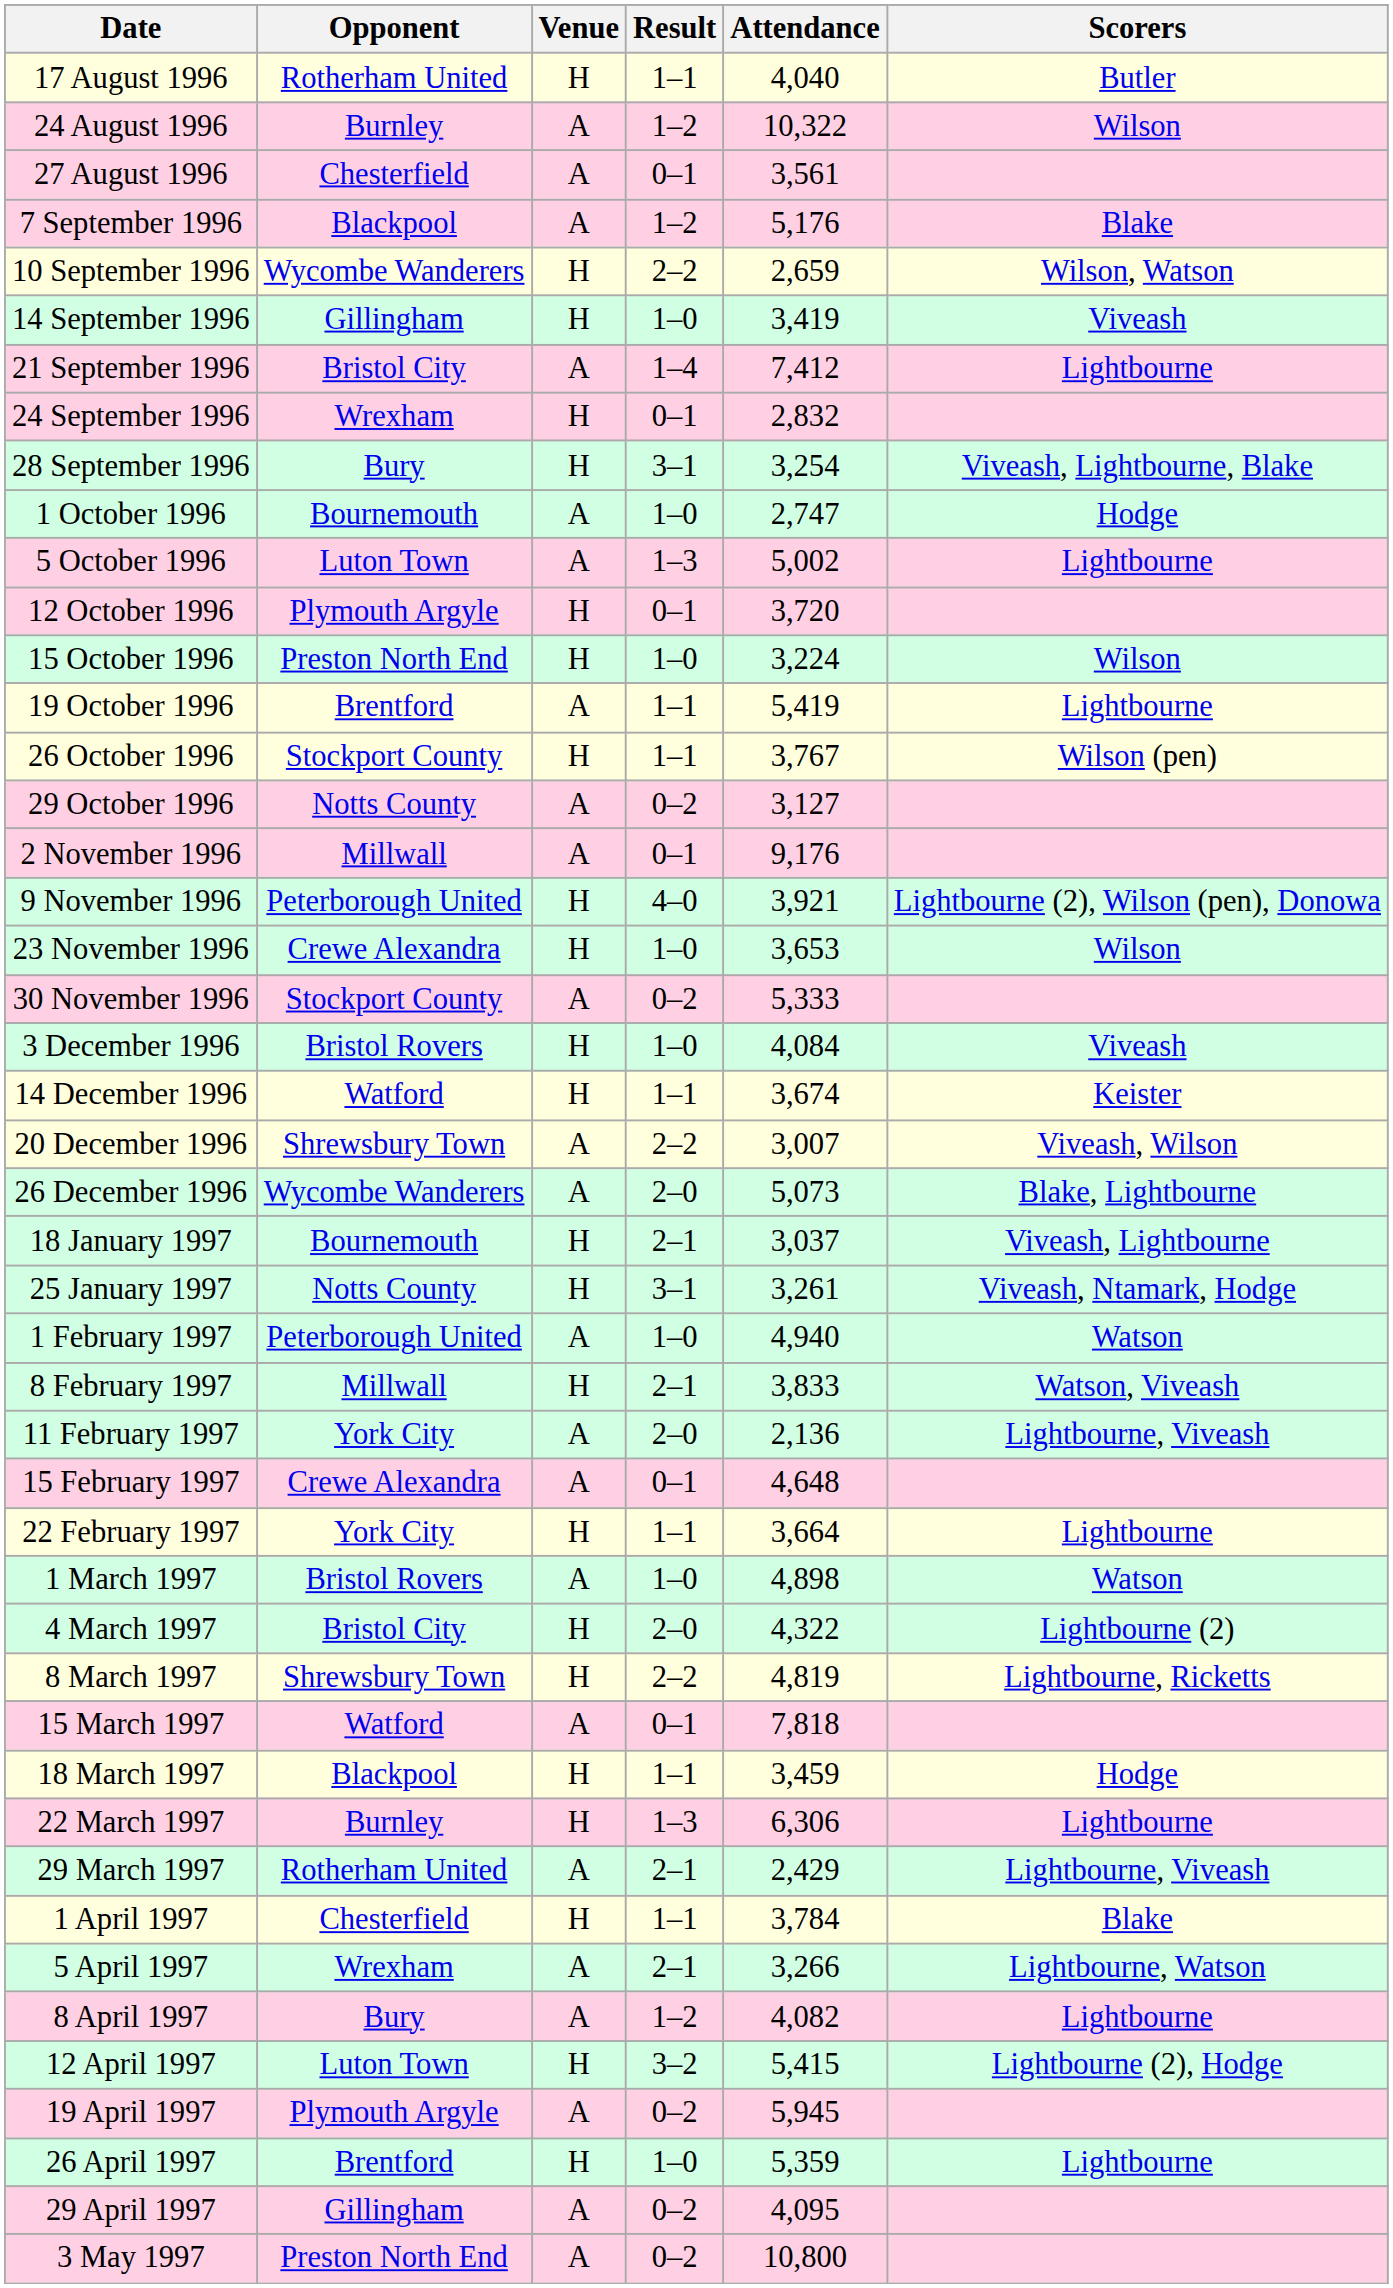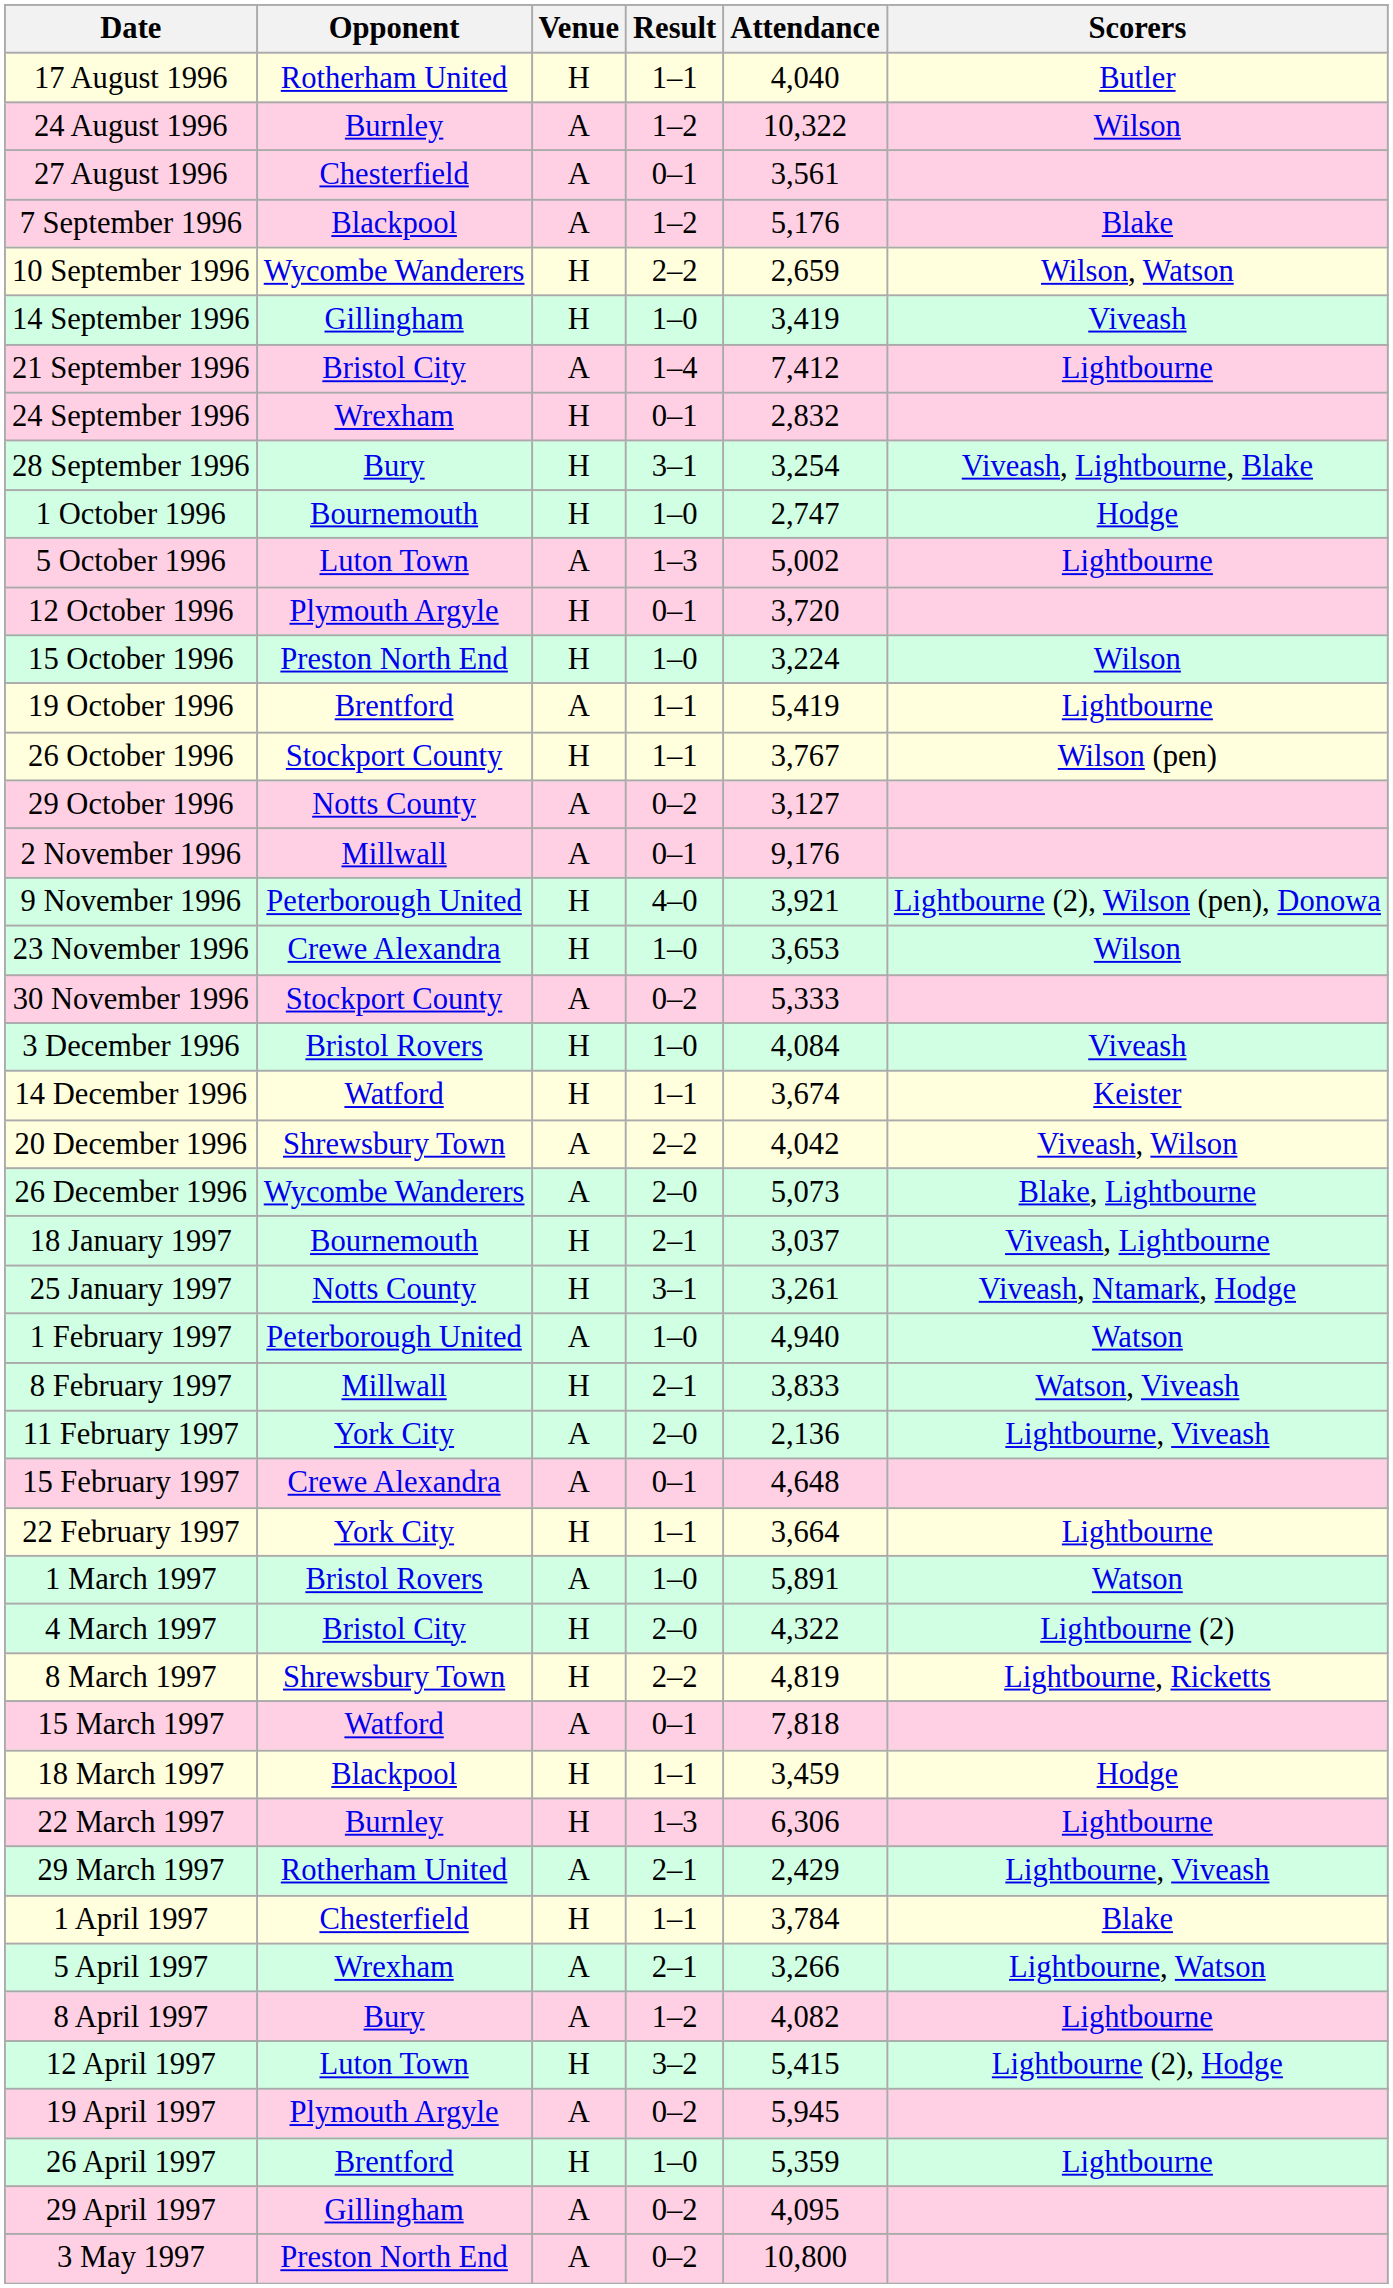 <table class="wikitable sortable" style="font-size:100%; text-align:center">
 <tr>
 <th>Date</th>
 <th>Opponent</th>
 <th>Venue</th>
 <th>Result</th>
 <th>Attendance</th>
 <th>Scorers</th>
 </tr>
 <tr style="background-color: #ffffdd;">
 <td>17 August 1996</td>
 <td><a href='#'>Rotherham United</a></td>
 <td>H</td>
 <td>1–1</td>
 <td>4,040</td>
 <td><a href='#'>Butler</a></td>
 </tr>
 <tr style="background-color: #ffd0e3;">
 <td>24 August 1996</td>
 <td><a href='#'>Burnley</a></td>
 <td>A</td>
 <td>1–2</td>
 <td>10,322</td>
 <td><a href='#'>Wilson</a></td>
 </tr>
 <tr style="background-color: #ffd0e3;">
 <td>27 August 1996</td>
 <td><a href='#'>Chesterfield</a></td>
 <td>A</td>
 <td>0–1</td>
 <td>3,561</td>
 <td></td>
 </tr>
 <tr style="background-color: #ffd0e3;">
 <td>7 September 1996</td>
 <td><a href='#'>Blackpool</a></td>
 <td>A</td>
 <td>1–2</td>
 <td>5,176</td>
 <td><a href='#'>Blake</a></td>
 </tr>
 <tr style="background-color: #ffffdd;">
 <td>10 September 1996</td>
 <td><a href='#'>Wycombe Wanderers</a></td>
 <td>H</td>
 <td>2–2</td>
 <td>2,659</td>
 <td><a href='#'>Wilson</a>, <a href='#'>Watson</a></td>
 </tr>
 <tr style="background-color: #d0ffe3;">
 <td>14 September 1996</td>
 <td><a href='#'>Gillingham</a></td>
 <td>H</td>
 <td>1–0</td>
 <td>3,419</td>
 <td><a href='#'>Viveash</a></td>
 </tr>
 <tr style="background-color: #ffd0e3;">
 <td>21 September 1996</td>
 <td><a href='#'>Bristol City</a></td>
 <td>A</td>
 <td>1–4</td>
 <td>7,412</td>
 <td><a href='#'>Lightbourne</a></td>
 </tr>
 <tr style="background-color: #ffd0e3;">
 <td>24 September 1996</td>
 <td><a href='#'>Wrexham</a></td>
 <td>H</td>
 <td>0–1</td>
 <td>2,832</td>
 <td></td>
 </tr>
 <tr style="background-color: #d0ffe3;">
 <td>28 September 1996</td>
 <td><a href='#'>Bury</a></td>
 <td>H</td>
 <td>3–1</td>
 <td>3,254</td>
 <td><a href='#'>Viveash</a>, <a href='#'>Lightbourne</a>, <a href='#'>Blake</a></td>
 </tr>
 <tr style="background-color: #d0ffe3;">
 <td>1 October 1996</td>
 <td><a href='#'>Bournemouth</a></td>
-<td>A</td>
+<td>H</td>
 <td>1–0</td>
 <td>2,747</td>
 <td><a href='#'>Hodge</a></td>
 </tr>
 <tr style="background-color: #ffd0e3;">
 <td>5 October 1996</td>
 <td><a href='#'>Luton Town</a></td>
 <td>A</td>
 <td>1–3</td>
 <td>5,002</td>
 <td><a href='#'>Lightbourne</a></td>
 </tr>
 <tr style="background-color: #ffd0e3;">
 <td>12 October 1996</td>
 <td><a href='#'>Plymouth Argyle</a></td>
 <td>H</td>
 <td>0–1</td>
 <td>3,720</td>
 <td></td>
 </tr>
 <tr style="background-color: #d0ffe3;">
 <td>15 October 1996</td>
 <td><a href='#'>Preston North End</a></td>
 <td>H</td>
 <td>1–0</td>
 <td>3,224</td>
 <td><a href='#'>Wilson</a></td>
 </tr>
 <tr style="background-color: #ffffdd;">
 <td>19 October 1996</td>
 <td><a href='#'>Brentford</a></td>
 <td>A</td>
 <td>1–1</td>
 <td>5,419</td>
 <td><a href='#'>Lightbourne</a></td>
 </tr>
 <tr style="background-color: #ffffdd;">
 <td>26 October 1996</td>
 <td><a href='#'>Stockport County</a></td>
 <td>H</td>
 <td>1–1</td>
 <td>3,767</td>
 <td><a href='#'>Wilson</a> (pen)</td>
 </tr>
 <tr style="background-color: #ffd0e3;">
 <td>29 October 1996</td>
 <td><a href='#'>Notts County</a></td>
 <td>A</td>
 <td>0–2</td>
 <td>3,127</td>
 <td></td>
 </tr>
 <tr style="background-color: #ffd0e3;">
 <td>2 November 1996</td>
 <td><a href='#'>Millwall</a></td>
 <td>A</td>
 <td>0–1</td>
 <td>9,176</td>
 <td></td>
 </tr>
 <tr style="background-color: #d0ffe3;">
 <td>9 November 1996</td>
 <td><a href='#'>Peterborough United</a></td>
 <td>H</td>
 <td>4–0</td>
 <td>3,921</td>
 <td><a href='#'>Lightbourne</a> (2), <a href='#'>Wilson</a> (pen), <a href='#'>Donowa</a></td>
 </tr>
 <tr style="background-color: #d0ffe3;">
 <td>23 November 1996</td>
 <td><a href='#'>Crewe Alexandra</a></td>
 <td>H</td>
 <td>1–0</td>
 <td>3,653</td>
 <td><a href='#'>Wilson</a></td>
 </tr>
 <tr style="background-color: #ffd0e3;">
 <td>30 November 1996</td>
 <td><a href='#'>Stockport County</a></td>
 <td>A</td>
 <td>0–2</td>
 <td>5,333</td>
 <td></td>
 </tr>
 <tr style="background-color: #d0ffe3;">
 <td>3 December 1996</td>
 <td><a href='#'>Bristol Rovers</a></td>
 <td>H</td>
 <td>1–0</td>
 <td>4,084</td>
 <td><a href='#'>Viveash</a></td>
 </tr>
 <tr style="background-color: #ffffdd;">
 <td>14 December 1996</td>
 <td><a href='#'>Watford</a></td>
 <td>H</td>
 <td>1–1</td>
 <td>3,674</td>
 <td><a href='#'>Keister</a></td>
 </tr>
 <tr style="background-color: #ffffdd;">
 <td>20 December 1996</td>
 <td><a href='#'>Shrewsbury Town</a></td>
 <td>A</td>
 <td>2–2</td>
-<td>3,007</td>
+<td>4,042</td>
 <td><a href='#'>Viveash</a>, <a href='#'>Wilson</a></td>
 </tr>
 <tr style="background-color: #d0ffe3;">
 <td>26 December 1996</td>
 <td><a href='#'>Wycombe Wanderers</a></td>
 <td>A</td>
 <td>2–0</td>
 <td>5,073</td>
 <td><a href='#'>Blake</a>, <a href='#'>Lightbourne</a></td>
 </tr>
 <tr style="background-color: #d0ffe3;">
 <td>18 January 1997</td>
 <td><a href='#'>Bournemouth</a></td>
 <td>H</td>
 <td>2–1</td>
 <td>3,037</td>
 <td><a href='#'>Viveash</a>, <a href='#'>Lightbourne</a></td>
 </tr>
 <tr style="background-color: #d0ffe3;">
 <td>25 January 1997</td>
 <td><a href='#'>Notts County</a></td>
 <td>H</td>
 <td>3–1</td>
 <td>3,261</td>
 <td><a href='#'>Viveash</a>, <a href='#'>Ntamark</a>, <a href='#'>Hodge</a></td>
 </tr>
 <tr style="background-color: #d0ffe3;">
 <td>1 February 1997</td>
 <td><a href='#'>Peterborough United</a></td>
 <td>A</td>
 <td>1–0</td>
 <td>4,940</td>
 <td><a href='#'>Watson</a></td>
 </tr>
 <tr style="background-color: #d0ffe3;">
 <td>8 February 1997</td>
 <td><a href='#'>Millwall</a></td>
 <td>H</td>
 <td>2–1</td>
 <td>3,833</td>
 <td><a href='#'>Watson</a>, <a href='#'>Viveash</a></td>
 </tr>
 <tr style="background-color: #d0ffe3;">
 <td>11 February 1997</td>
 <td><a href='#'>York City</a></td>
 <td>A</td>
 <td>2–0</td>
 <td>2,136</td>
 <td><a href='#'>Lightbourne</a>, <a href='#'>Viveash</a></td>
 </tr>
 <tr style="background-color: #ffd0e3;">
 <td>15 February 1997</td>
 <td><a href='#'>Crewe Alexandra</a></td>
 <td>A</td>
 <td>0–1</td>
 <td>4,648</td>
 <td></td>
 </tr>
 <tr style="background-color: #ffffdd;">
 <td>22 February 1997</td>
 <td><a href='#'>York City</a></td>
 <td>H</td>
 <td>1–1</td>
 <td>3,664</td>
 <td><a href='#'>Lightbourne</a></td>
 </tr>
 <tr style="background-color: #d0ffe3;">
 <td>1 March 1997</td>
 <td><a href='#'>Bristol Rovers</a></td>
 <td>A</td>
 <td>1–0</td>
-<td>4,898</td>
+<td>5,891</td>
 <td><a href='#'>Watson</a></td>
 </tr>
 <tr style="background-color: #d0ffe3;">
 <td>4 March 1997</td>
 <td><a href='#'>Bristol City</a></td>
 <td>H</td>
 <td>2–0</td>
 <td>4,322</td>
 <td><a href='#'>Lightbourne</a> (2)</td>
 </tr>
 <tr style="background-color: #ffffdd;">
 <td>8 March 1997</td>
 <td><a href='#'>Shrewsbury Town</a></td>
 <td>H</td>
 <td>2–2</td>
 <td>4,819</td>
 <td><a href='#'>Lightbourne</a>, <a href='#'>Ricketts</a></td>
 </tr>
 <tr style="background-color: #ffd0e3;">
 <td>15 March 1997</td>
 <td><a href='#'>Watford</a></td>
 <td>A</td>
 <td>0–1</td>
 <td>7,818</td>
 <td></td>
 </tr>
 <tr style="background-color: #ffffdd;">
 <td>18 March 1997</td>
 <td><a href='#'>Blackpool</a></td>
 <td>H</td>
 <td>1–1</td>
 <td>3,459</td>
 <td><a href='#'>Hodge</a></td>
 </tr>
 <tr style="background-color: #ffd0e3;">
 <td>22 March 1997</td>
 <td><a href='#'>Burnley</a></td>
 <td>H</td>
 <td>1–3</td>
 <td>6,306</td>
 <td><a href='#'>Lightbourne</a></td>
 </tr>
 <tr style="background-color: #d0ffe3;">
 <td>29 March 1997</td>
 <td><a href='#'>Rotherham United</a></td>
 <td>A</td>
 <td>2–1</td>
 <td>2,429</td>
 <td><a href='#'>Lightbourne</a>, <a href='#'>Viveash</a></td>
 </tr>
 <tr style="background-color: #ffffdd;">
 <td>1 April 1997</td>
 <td><a href='#'>Chesterfield</a></td>
 <td>H</td>
 <td>1–1</td>
 <td>3,784</td>
 <td><a href='#'>Blake</a></td>
 </tr>
 <tr style="background-color: #d0ffe3;">
 <td>5 April 1997</td>
 <td><a href='#'>Wrexham</a></td>
 <td>A</td>
 <td>2–1</td>
 <td>3,266</td>
 <td><a href='#'>Lightbourne</a>, <a href='#'>Watson</a></td>
 </tr>
 <tr style="background-color: #ffd0e3;">
 <td>8 April 1997</td>
 <td><a href='#'>Bury</a></td>
 <td>A</td>
 <td>1–2</td>
 <td>4,082</td>
 <td><a href='#'>Lightbourne</a></td>
 </tr>
 <tr style="background-color: #d0ffe3;">
 <td>12 April 1997</td>
 <td><a href='#'>Luton Town</a></td>
 <td>H</td>
 <td>3–2</td>
 <td>5,415</td>
 <td><a href='#'>Lightbourne</a> (2), <a href='#'>Hodge</a></td>
 </tr>
 <tr style="background-color: #ffd0e3;">
 <td>19 April 1997</td>
 <td><a href='#'>Plymouth Argyle</a></td>
 <td>A</td>
 <td>0–2</td>
 <td>5,945</td>
 <td></td>
 </tr>
 <tr style="background-color: #d0ffe3;">
 <td>26 April 1997</td>
 <td><a href='#'>Brentford</a></td>
 <td>H</td>
 <td>1–0</td>
 <td>5,359</td>
 <td><a href='#'>Lightbourne</a></td>
 </tr>
 <tr style="background-color: #ffd0e3;">
 <td>29 April 1997</td>
 <td><a href='#'>Gillingham</a></td>
 <td>A</td>
 <td>0–2</td>
 <td>4,095</td>
 <td></td>
 </tr>
 <tr style="background-color: #ffd0e3;">
 <td>3 May 1997</td>
 <td><a href='#'>Preston North End</a></td>
 <td>A</td>
 <td>0–2</td>
 <td>10,800</td>
 <td></td>
 </tr>
 </table>
